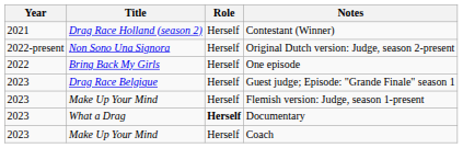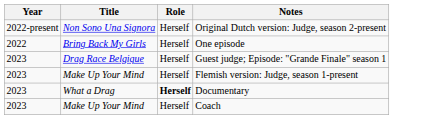 <table class="wikitable plainrowheaders sortable">
 <tr>
 <th scope="col">Year</th>
 <th scope="col">Title</th>
 <th scope="col">Role</th>
 <th scope="col">Notes</th>
-</tr>
-<tr>
-<td>2021</td>
-<td><em><a href='#'>Drag Race Holland (season 2)</a></em></td>
-<td>Herself</td>
-<td>Contestant (Winner)</td>
 </tr>
 <tr>
 <td>2022-present</td>
 <td><em><a href='#'>Non Sono Una Signora</a></em></td>
 <td>Herself</td>
 <td>Original Dutch version: Judge, season 2-present</td>
 </tr>
 <tr>
 <td>2022</td>
 <td><em><a href='#'>Bring Back My Girls</a></em></td>
 <td>Herself</td>
 <td>One episode</td>
 </tr>
 <tr>
 <td>2023</td>
 <td><em><a href='#'>Drag Race Belgique</a></em></td>
 <td>Herself</td>
 <td>Guest judge; Episode: "Grande Finale" season 1 </td>
 </tr>
 <tr>
 <td>2023</td>
 <td><em>Make Up Your Mind</em></td>
 <td>Herself</td>
 <td>Flemish version: Judge, season 1-present</td>
 </tr>
 <tr>
 <td>2023</td>
 <td><em>What a Drag</em></td>
 <td><strong>Herself</strong></td>
 <td>Documentary</td>
 </tr>
 <tr>
 <td>2023</td>
 <td><em>Make Up Your Mind</em></td>
 <td>Herself</td>
 <td>Coach</td>
 </tr>
 </table>
